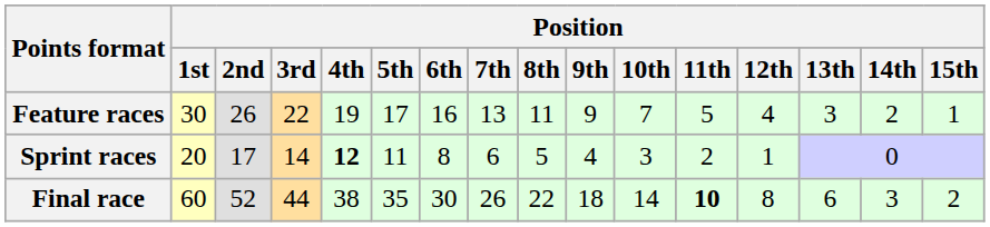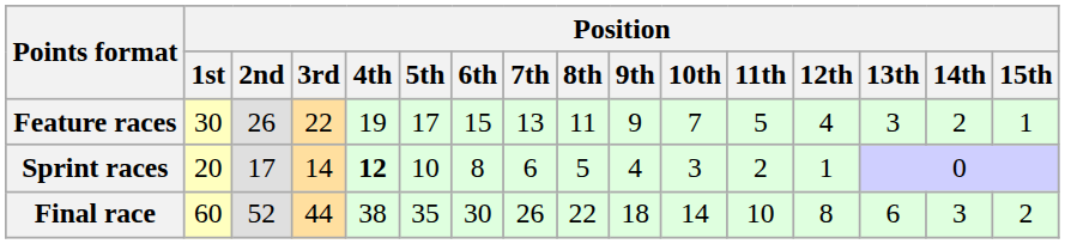 <table class="wikitable" style="font-size:85%; text-align:center">
 <tr style="background:#f9f9f9">
 <th rowspan="2">Points format</th>
 <th colspan="21">Position</th>
 </tr>
 <tr>
 <th>1st</th>
 <th>2nd</th>
 <th>3rd</th>
 <th>4th</th>
 <th>5th</th>
 <th>6th</th>
 <th>7th</th>
 <th>8th</th>
 <th>9th</th>
 <th>10th</th>
 <th>11th</th>
 <th>12th</th>
 <th>13th</th>
 <th>14th</th>
 <th>15th</th>
 </tr>
 <tr>
 <th>Feature races</th>
 <td style="background:#ffffbf;">30</td>
 <td style="background:#dfdfdf;">26</td>
 <td style="background:#ffdf9f;">22</td>
 <td style="background:#dfffdf;">19</td>
 <td style="background:#dfffdf;">17</td>
-<td style="background:#dfffdf;">16</td>
+<td style="background:#dfffdf;">15</td>
 <td style="background:#dfffdf;">13</td>
 <td style="background:#dfffdf;">11</td>
 <td style="background:#dfffdf;">9</td>
 <td style="background:#dfffdf;">7</td>
 <td style="background:#dfffdf;">5</td>
 <td style="background:#dfffdf;">4</td>
 <td style="background:#dfffdf;">3</td>
 <td style="background:#dfffdf;">2</td>
 <td style="background:#dfffdf;">1</td>
 </tr>
 <tr>
 <th>Sprint races</th>
 <td style="background:#ffffbf;">20</td>
 <td style="background:#dfdfdf;">17</td>
 <td style="background:#ffdf9f;">14</td>
 <td style="background:#dfffdf;"><strong>12</strong></td>
-<td style="background:#dfffdf;">11</td>
+<td style="background:#dfffdf;">10</td>
 <td style="background:#dfffdf;">8</td>
 <td style="background:#dfffdf;">6</td>
 <td style="background:#dfffdf;">5</td>
 <td style="background:#dfffdf;">4</td>
 <td style="background:#dfffdf;">3</td>
 <td style="background:#dfffdf;">2</td>
 <td style="background:#dfffdf;">1</td>
 <td style="background:#cfcfff;" colspan=3>0</td>
 </tr>
 <tr>
 <th>Final race</th>
 <td style="background:#ffffbf;">60</td>
 <td style="background:#dfdfdf;">52</td>
 <td style="background:#ffdf9f;">44</td>
 <td style="background:#dfffdf;">38</td>
 <td style="background:#dfffdf;">35</td>
 <td style="background:#dfffdf;">30</td>
 <td style="background:#dfffdf;">26</td>
 <td style="background:#dfffdf;">22</td>
 <td style="background:#dfffdf;">18</td>
 <td style="background:#dfffdf;">14</td>
-<td style="background:#dfffdf;"><strong>10</strong></td>
+<td style="background:#dfffdf;">10</td>
 <td style="background:#dfffdf;">8</td>
 <td style="background:#dfffdf;">6</td>
 <td style="background:#dfffdf;">3</td>
 <td style="background:#dfffdf;">2</td>
 </tr>
 </table>
